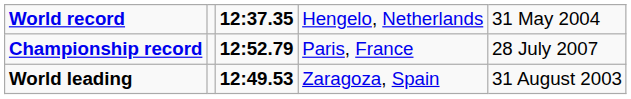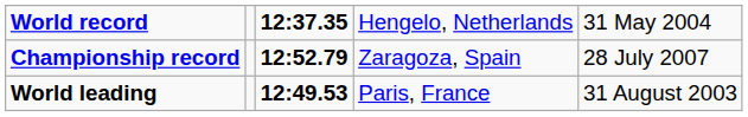 <table class="wikitable">
 <tr>
 <td><strong><a href='#'>World record</a></strong></td>
 <td></td>
 <td><strong>12:37.35</strong></td>
 <td><a href='#'>Hengelo</a>, <a href='#'>Netherlands</a></td>
 <td>31 May 2004</td>
 </tr>
 <tr>
 <td><strong><a href='#'>Championship record</a></strong></td>
 <td></td>
 <td><strong>12:52.79</strong></td>
-<td><a href='#'>Paris</a>, <a href='#'>France</a></td>
+<td><a href='#'>Zaragoza</a>, <a href='#'>Spain</a></td>
 <td>28 July 2007</td>
 </tr>
 <tr>
 <td><strong>World leading</strong></td>
 <td></td>
 <td><strong>12:49.53</strong></td>
-<td><a href='#'>Zaragoza</a>, <a href='#'>Spain</a></td>
+<td><a href='#'>Paris</a>, <a href='#'>France</a></td>
 <td>31 August 2003</td>
 </tr>
 </table>
